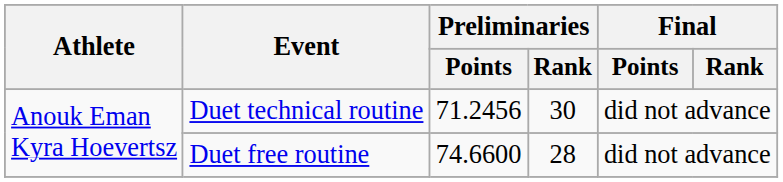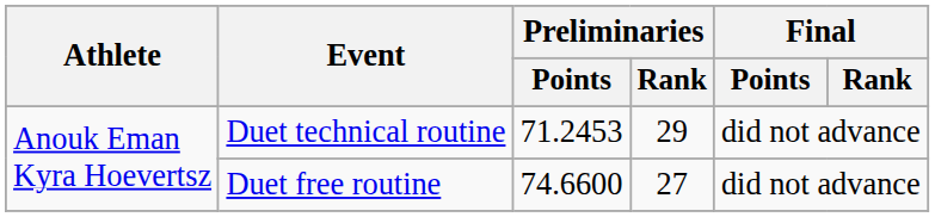 <table class=wikitable style="font-size:90%">
 <tr>
 <th rowspan="2">Athlete</th>
 <th rowspan="2">Event</th>
 <th colspan="2">Preliminaries</th>
 <th colspan="2">Final</th>
 </tr>
 <tr style="font-size:95%">
 <th>Points</th>
 <th>Rank</th>
 <th>Points</th>
 <th>Rank</th>
 </tr>
 <tr align=center>
 <td align=left rowspan=2><a href='#'>Anouk Eman</a><br><a href='#'>Kyra Hoevertsz</a></td>
 <td align=left><a href='#'>Duet technical routine</a></td>
-<td>71.2456</td>
-<td>30</td>
+<td>71.2453</td>
+<td>29</td>
 <td colspan=2>did not advance</td>
 </tr>
 <tr align=center>
 <td align=left><a href='#'>Duet free routine</a></td>
 <td>74.6600</td>
-<td>28</td>
+<td>27</td>
 <td colspan=2>did not advance</td>
 </tr>
 </table>
